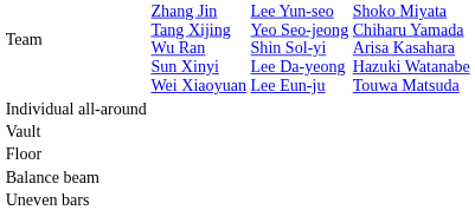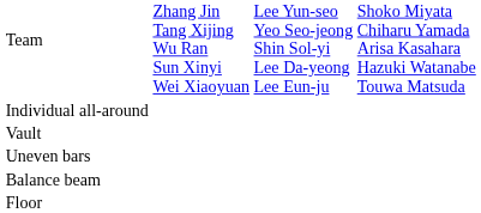 <table>
 <tr>
 <td>Team</td>
 <td><br><a href='#'>Zhang Jin</a><br><a href='#'>Tang Xijing</a><br><a href='#'>Wu Ran</a><br><a href='#'>Sun Xinyi</a><br><a href='#'>Wei Xiaoyuan</a></td>
 <td><br><a href='#'>Lee Yun-seo</a><br><a href='#'>Yeo Seo-jeong</a><br><a href='#'>Shin Sol-yi</a><br><a href='#'>Lee Da-yeong</a><br><a href='#'>Lee Eun-ju</a></td>
 <td><br><a href='#'>Shoko Miyata</a><br><a href='#'>Chiharu Yamada</a><br><a href='#'>Arisa Kasahara</a><br><a href='#'>Hazuki Watanabe</a><br><a href='#'>Touwa Matsuda</a></td>
 </tr>
 <tr>
 <td>Individual all-around</td>
 <td></td>
 <td></td>
 <td></td>
 </tr>
 <tr>
 <td>Vault</td>
 <td></td>
 <td></td>
 <td></td>
 </tr>
 <tr>
-<td>Floor</td>
+<td>Uneven bars</td>
 <td></td>
 <td></td>
 <td></td>
 </tr>
 <tr>
 <td>Balance beam</td>
 <td></td>
 <td></td>
 <td></td>
 </tr>
 <tr>
-<td>Uneven bars</td>
+<td>Floor</td>
 <td></td>
 <td></td>
 <td></td>
 </tr>
 </table>
